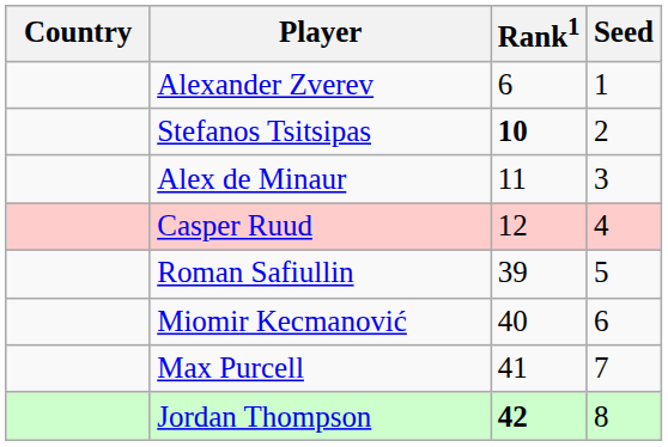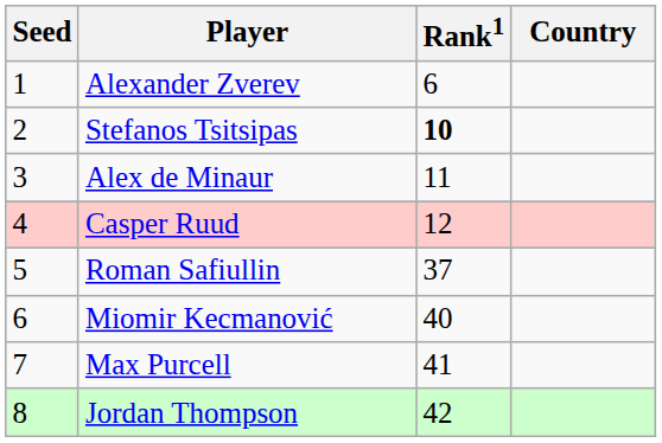 <table class="sortable wikitable nowrap">
 <tr>
-<th width="70">Country</th>
+<th>Seed</th>
 <th width="175">Player</th>
 <th>Rank<sup>1</sup></th>
-<th>Seed</th>
+<th width="70">Country</th>
 </tr>
 <tr>
-<td></td>
+<td>1</td>
 <td><a href='#'>Alexander Zverev</a></td>
 <td>6</td>
-<td>1</td>
+<td></td>
 </tr>
 <tr>
-<td></td>
+<td>2</td>
 <td><a href='#'>Stefanos Tsitsipas</a></td>
 <td><strong>10</strong></td>
-<td>2</td>
+<td></td>
 </tr>
 <tr>
-<td></td>
+<td>3</td>
 <td><a href='#'>Alex de Minaur</a></td>
 <td>11</td>
-<td>3</td>
+<td></td>
 </tr>
 <tr bgcolor=#fcc>
-<td></td>
+<td>4</td>
 <td><a href='#'>Casper Ruud</a></td>
 <td>12</td>
-<td>4</td>
+<td></td>
 </tr>
 <tr>
+<td>5</td>
+<td><a href='#'>Roman Safiullin</a></td>
+<td>37</td>
 <td></td>
-<td><a href='#'>Roman Safiullin</a></td>
-<td>39</td>
-<td>5</td>
 </tr>
 <tr>
-<td></td>
+<td>6</td>
 <td><a href='#'>Miomir Kecmanović</a></td>
 <td>40</td>
-<td>6</td>
+<td></td>
 </tr>
 <tr>
-<td></td>
+<td>7</td>
 <td><a href='#'>Max Purcell</a></td>
 <td>41</td>
-<td>7</td>
+<td></td>
 </tr>
 <tr bgcolor=#cfc>
+<td>8</td>
+<td><a href='#'>Jordan Thompson</a></td>
+<td>42</td>
 <td></td>
-<td><a href='#'>Jordan Thompson</a></td>
-<td><strong>42</strong></td>
-<td>8</td>
 </tr>
 </table>
